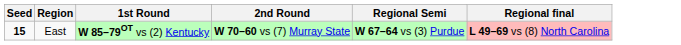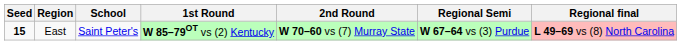 <table class="sortable wikitable" style="white-space:nowrap; text-align: center; font-size:95%;">
 <tr>
 <th>Seed</th>
 <th>Region</th>
+<th>School</th>
 <th>1st Round</th>
 <th>2nd Round</th>
 <th>Regional Semi</th>
 <th>Regional final<br></th>
 </tr>
 <tr>
 <td><strong>15</strong></td>
 <td>East</td>
+<td><a href='#'>Saint Peter's</a></td>
 <td style="background:#bfb;"><strong>W 85–79<sup>OT</sup></strong> vs (2) <a href='#'>Kentucky</a></td>
 <td style="background:#bfb;"><strong>W 70–60</strong> vs (7) <a href='#'>Murray State</a></td>
 <td style="background:#bfb;"><strong>W 67–64</strong> vs (3) <a href='#'>Purdue</a></td>
 <td style="background:#fbb;"><strong>L 49–69</strong> vs (8) <a href='#'>North Carolina</a><br></td>
 </tr>
 </table>
